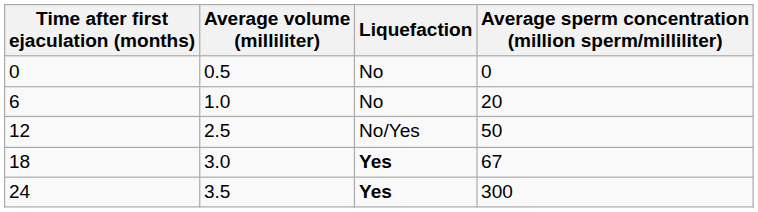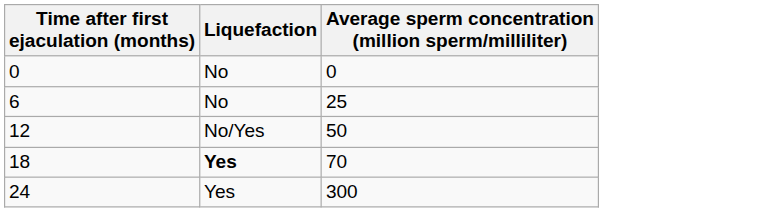 <table class="wikitable">
 <tr>
 <th>Time after first <br>ejaculation (months)</th>
-<th>Average volume <br>(milliliter)</th>
 <th>Liquefaction</th>
 <th>Average sperm concentration <br>(million sperm/milliliter)</th>
 </tr>
 <tr>
 <td>0</td>
-<td>0.5</td>
 <td>No</td>
 <td>0</td>
 </tr>
 <tr>
 <td>6</td>
-<td>1.0</td>
 <td>No</td>
-<td>20</td>
+<td>25</td>
 </tr>
 <tr>
 <td>12</td>
-<td>2.5</td>
 <td>No/Yes</td>
 <td>50</td>
 </tr>
 <tr>
 <td>18</td>
-<td>3.0</td>
 <td><strong>Yes</strong></td>
-<td>67</td>
+<td>70</td>
 </tr>
 <tr>
 <td>24</td>
-<td>3.5</td>
-<td><strong>Yes</strong></td>
+<td>Yes</td>
 <td>300</td>
 </tr>
 </table>
